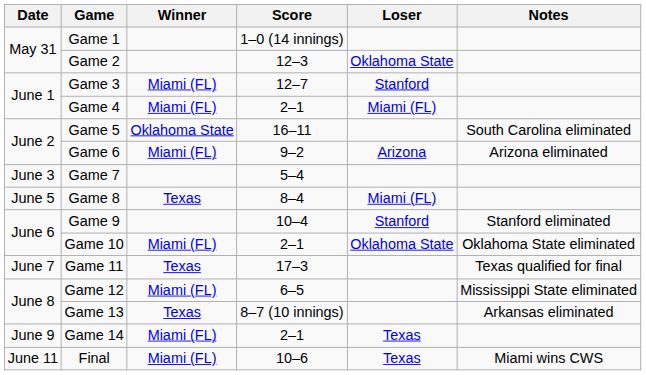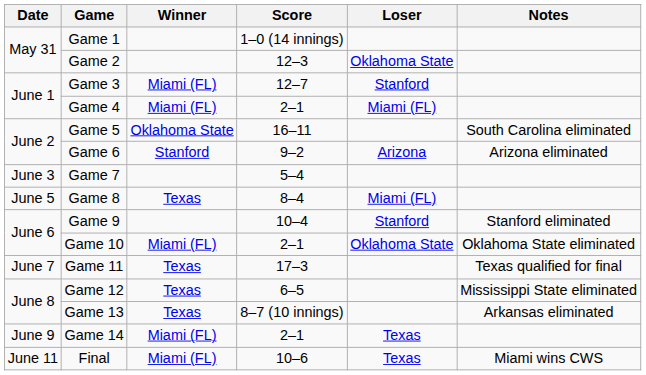 <table class="wikitable">
 <tr style="text-align:center; background:#f2f2f2;">
 <th>Date</th>
 <th>Game</th>
 <th>Winner</th>
 <th>Score</th>
 <th>Loser</th>
 <th>Notes</th>
 </tr>
 <tr align=center>
 <td rowspan=2>May 31</td>
 <td>Game 1</td>
 <td></td>
 <td>1–0 (14 innings)</td>
 <td></td>
 <td></td>
 </tr>
 <tr align=center>
 <td>Game 2</td>
 <td></td>
 <td>12–3</td>
 <td><a href='#'>Oklahoma State</a></td>
 <td></td>
 </tr>
 <tr align=center>
 <td rowspan=2>June 1</td>
 <td>Game 3</td>
 <td><a href='#'>Miami (FL)</a></td>
 <td>12–7</td>
 <td><a href='#'>Stanford</a></td>
 <td></td>
 </tr>
 <tr align=center>
 <td>Game 4</td>
 <td><a href='#'>Miami (FL)</a></td>
 <td>2–1</td>
 <td><a href='#'>Miami (FL)</a></td>
 <td></td>
 </tr>
 <tr align=center>
 <td rowspan=2>June 2</td>
 <td>Game 5</td>
 <td><a href='#'>Oklahoma State</a></td>
 <td>16–11</td>
 <td></td>
 <td>South Carolina eliminated</td>
 </tr>
 <tr align=center>
 <td>Game 6</td>
-<td><a href='#'>Miami (FL)</a></td>
+<td><a href='#'>Stanford</a></td>
 <td>9–2</td>
 <td><a href='#'>Arizona</a></td>
 <td>Arizona eliminated</td>
 </tr>
 <tr align=center>
 <td>June 3</td>
 <td>Game 7</td>
 <td></td>
 <td>5–4</td>
 <td></td>
 <td></td>
 </tr>
 <tr align=center>
 <td>June 5</td>
 <td>Game 8</td>
 <td><a href='#'>Texas</a></td>
 <td>8–4</td>
 <td><a href='#'>Miami (FL)</a></td>
 <td></td>
 </tr>
 <tr align=center>
 <td rowspan=2>June 6</td>
 <td>Game 9</td>
 <td></td>
 <td>10–4</td>
 <td><a href='#'>Stanford</a></td>
 <td>Stanford eliminated</td>
 </tr>
 <tr align=center>
 <td>Game 10</td>
 <td><a href='#'>Miami (FL)</a></td>
 <td>2–1</td>
 <td><a href='#'>Oklahoma State</a></td>
 <td>Oklahoma State eliminated</td>
 </tr>
 <tr align=center>
 <td>June 7</td>
 <td>Game 11</td>
 <td><a href='#'>Texas</a></td>
 <td>17–3</td>
 <td></td>
 <td>Texas qualified for final</td>
 </tr>
 <tr align=center>
 <td rowspan=2>June 8</td>
 <td>Game 12</td>
-<td><a href='#'>Miami (FL)</a></td>
+<td><a href='#'>Texas</a></td>
 <td>6–5</td>
 <td></td>
 <td>Mississippi State eliminated</td>
 </tr>
 <tr align=center>
 <td>Game 13</td>
 <td><a href='#'>Texas</a></td>
 <td>8–7 (10 innings)</td>
 <td></td>
 <td>Arkansas eliminated</td>
 </tr>
 <tr align=center>
 <td>June 9</td>
 <td>Game 14</td>
 <td><a href='#'>Miami (FL)</a></td>
 <td>2–1</td>
 <td><a href='#'>Texas</a></td>
 <td></td>
 </tr>
 <tr align=center>
 <td>June 11</td>
 <td>Final</td>
 <td><a href='#'>Miami (FL)</a></td>
 <td>10–6</td>
 <td><a href='#'>Texas</a></td>
 <td>Miami wins CWS</td>
 </tr>
 </table>
